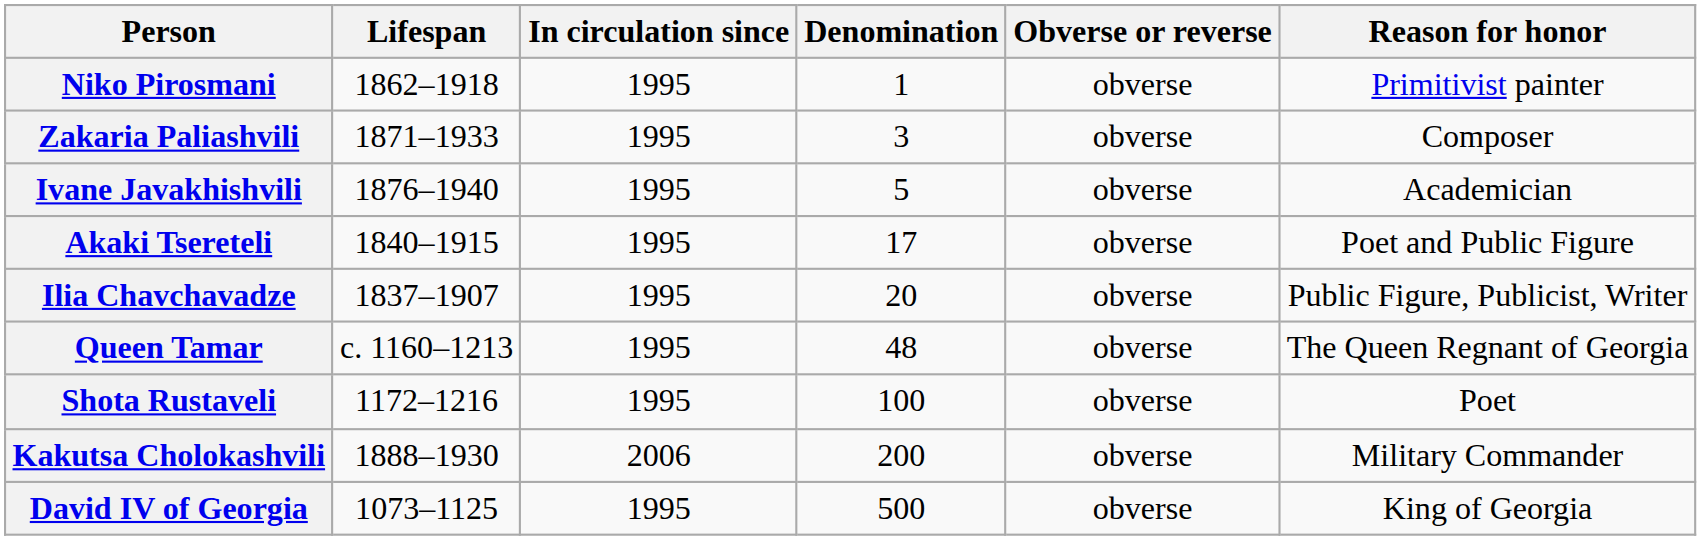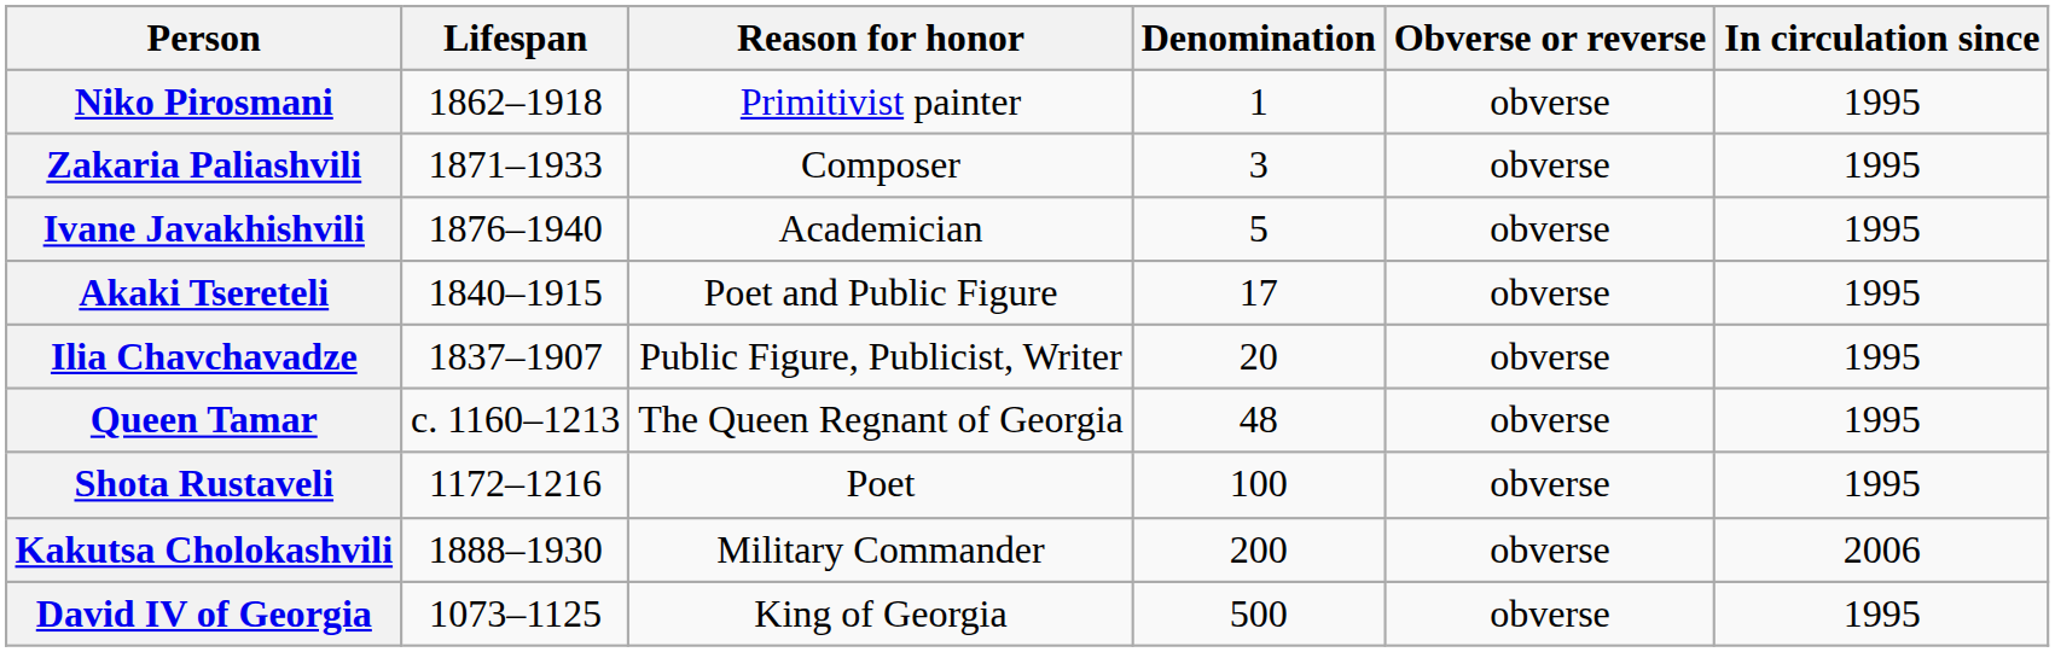 <table class="wikitable" style="font-size: 95%; text-align:center;">
 <tr>
 <th>Person</th>
 <th>Lifespan</th>
-<th>In circulation since</th>
+<th>Reason for honor</th>
 <th>Denomination</th>
 <th>Obverse or reverse</th>
-<th>Reason for honor</th>
+<th>In circulation since</th>
 </tr>
 <tr>
 <th><a href='#'>Niko Pirosmani</a></th>
 <td>1862–1918</td>
-<td>1995</td>
+<td><a href='#'>Primitivist</a> painter</td>
 <td>1 </td>
 <td>obverse</td>
-<td><a href='#'>Primitivist</a> painter</td>
+<td>1995</td>
 </tr>
 <tr>
 <th><a href='#'>Zakaria Paliashvili</a></th>
 <td>1871–1933</td>
-<td>1995</td>
+<td>Composer</td>
 <td>3 </td>
 <td>obverse</td>
-<td>Composer</td>
+<td>1995</td>
 </tr>
 <tr>
 <th><a href='#'>Ivane Javakhishvili</a></th>
 <td>1876–1940</td>
-<td>1995</td>
+<td>Academician</td>
 <td>5 </td>
 <td>obverse</td>
-<td>Academician</td>
+<td>1995</td>
 </tr>
 <tr>
 <th><a href='#'>Akaki Tsereteli</a></th>
 <td>1840–1915</td>
-<td>1995</td>
+<td>Poet and Public Figure</td>
 <td>17 </td>
 <td>obverse</td>
-<td>Poet and Public Figure</td>
+<td>1995</td>
 </tr>
 <tr>
 <th><a href='#'>Ilia Chavchavadze</a></th>
 <td>1837–1907</td>
-<td>1995</td>
+<td>Public Figure, Publicist, Writer</td>
 <td>20 </td>
 <td>obverse</td>
-<td>Public Figure, Publicist, Writer</td>
+<td>1995</td>
 </tr>
 <tr>
 <th><a href='#'>Queen Tamar</a></th>
 <td>c. 1160–1213</td>
-<td>1995</td>
+<td>The Queen Regnant of Georgia</td>
 <td>48 </td>
 <td>obverse</td>
-<td>The Queen Regnant of Georgia</td>
+<td>1995</td>
 </tr>
 <tr>
 <th><a href='#'>Shota Rustaveli</a></th>
 <td>1172–1216</td>
-<td>1995</td>
+<td>Poet</td>
 <td>100 </td>
 <td>obverse</td>
-<td>Poet</td>
+<td>1995</td>
 </tr>
 <tr>
 <th><a href='#'>Kakutsa Cholokashvili</a></th>
 <td>1888–1930</td>
-<td>2006</td>
+<td>Military Commander</td>
 <td>200 </td>
 <td>obverse</td>
-<td>Military Commander</td>
+<td>2006</td>
 </tr>
 <tr>
 <th><a href='#'>David IV of Georgia</a></th>
 <td>1073–1125</td>
-<td>1995</td>
+<td>King of Georgia</td>
 <td>500 </td>
 <td>obverse</td>
-<td>King of Georgia</td>
+<td>1995</td>
 </tr>
 </table>
